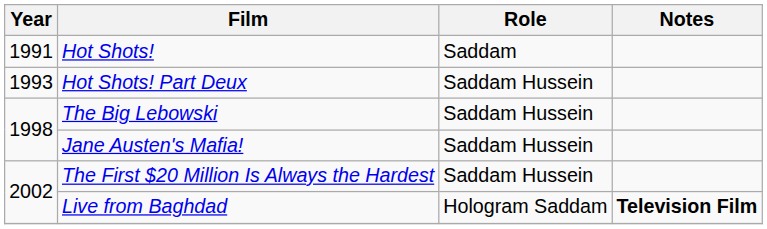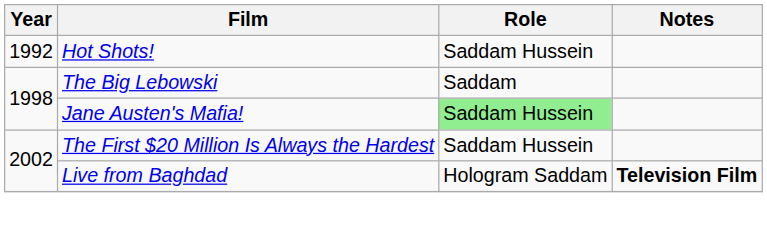 <table class="wikitable">
 <tr>
 <th>Year</th>
 <th>Film</th>
 <th>Role</th>
 <th>Notes</th>
 </tr>
 <tr>
-<td rowspan="1">1991</td>
+<td rowspan="1">1992</td>
 <td><em><a href='#'>Hot Shots!</a></em></td>
-<td>Saddam</td>
-<td></td>
-</tr>
-<tr>
-<td rowspan="1">1993</td>
-<td><em><a href='#'>Hot Shots! Part Deux</a></em></td>
 <td>Saddam Hussein</td>
 <td></td>
 </tr>
 <tr>
 <td rowspan="2">1998</td>
 <td><em><a href='#'>The Big Lebowski</a></em></td>
-<td>Saddam Hussein</td>
+<td>Saddam</td>
 <td></td>
 </tr>
 <tr>
 <td><em><a href='#'>Jane Austen's Mafia!</a></em></td>
-<td>Saddam Hussein</td>
+<td style="background: lightgreen;">Saddam Hussein</td>
 <td></td>
 </tr>
 <tr>
 <td rowspan="2">2002</td>
 <td><em><a href='#'>The First $20 Million Is Always the Hardest</a></em></td>
 <td>Saddam Hussein</td>
 <td></td>
 </tr>
 <tr>
 <td><em><a href='#'>Live from Baghdad</a></em></td>
 <td>Hologram Saddam</td>
 <td><strong>Television Film</strong></td>
 </tr>
 <tr>
 </tr>
 </table>
